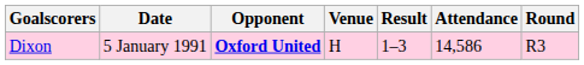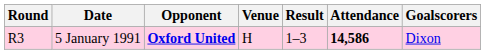 <table class="wikitable">
 <tr>
-<th>Goalscorers</th>
+<th>Round</th>
 <th>Date</th>
 <th>Opponent</th>
 <th>Venue</th>
 <th>Result</th>
 <th>Attendance</th>
-<th>Round</th>
+<th>Goalscorers</th>
 </tr>
 <tr style="background-color: #ffd0e3;">
-<td><a href='#'>Dixon</a></td>
+<td>R3</td>
 <td>5 January 1991</td>
 <td><strong><a href='#'>Oxford United</a></strong></td>
 <td>H</td>
 <td>1–3</td>
-<td>14,586</td>
-<td>R3</td>
+<td><strong>14,586</strong></td>
+<td><a href='#'>Dixon</a></td>
 </tr>
 </table>
